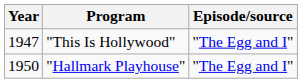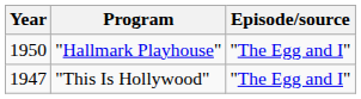 <table class="wikitable">
 <tr>
 <th>Year</th>
 <th>Program</th>
 <th>Episode/source</th>
 </tr>
 <tr>
+<td>1950</td>
+<td>"<a href='#'>Hallmark Playhouse</a>"</td>
+<td>"<a href='#'>The Egg and I</a>"</td>
+</tr>
+<tr>
 <td>1947</td>
 <td>"This Is Hollywood"</td>
 <td>"<a href='#'>The Egg and I</a>"</td>
 </tr>
-<tr>
-<td>1950</td>
-<td>"<a href='#'>Hallmark Playhouse</a>"</td>
-<td>"<a href='#'>The Egg and I</a>"</td>
-</tr>
 </table>
